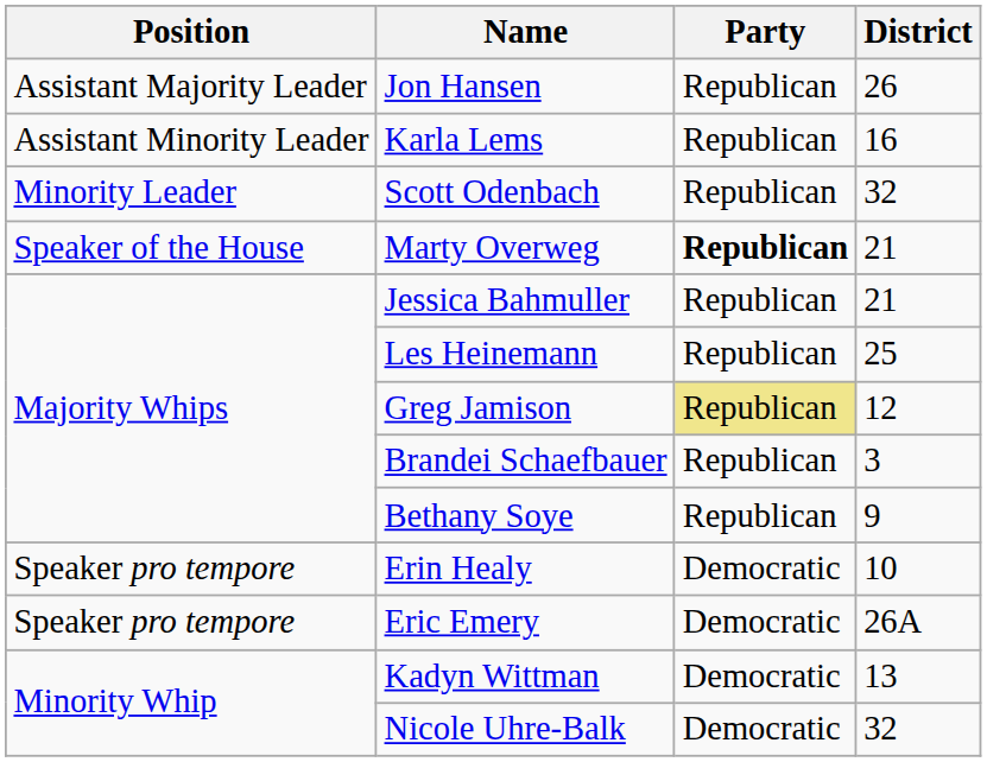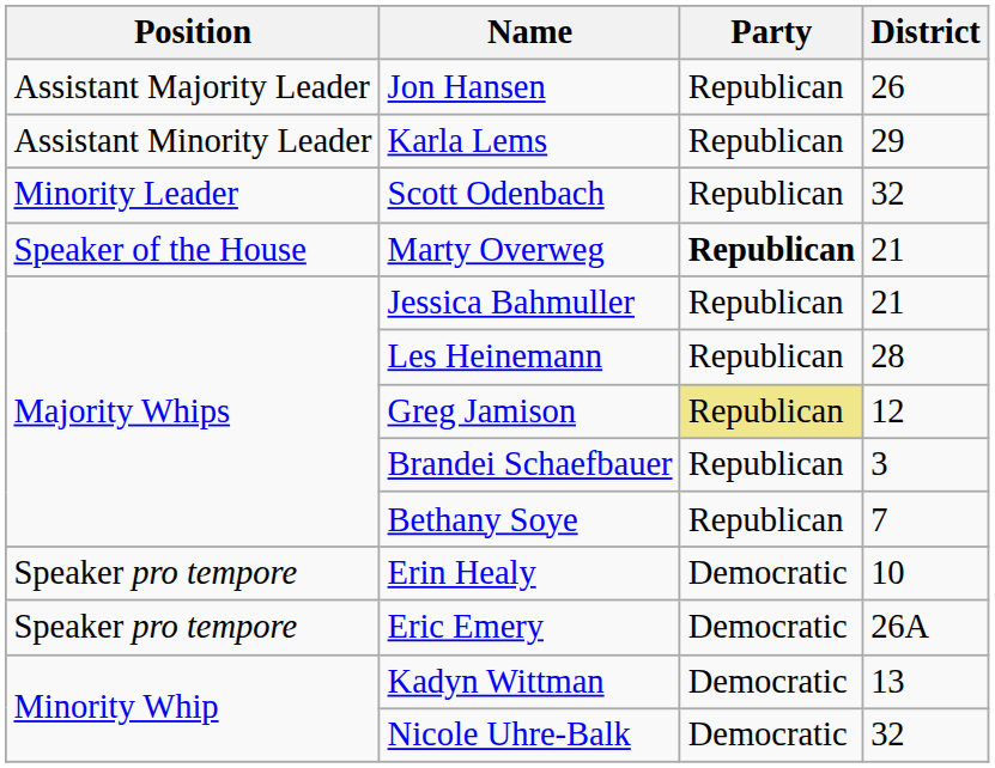 <table class=wikitable>
 <tr>
 <th>Position</th>
 <th>Name</th>
 <th>Party</th>
 <th>District</th>
 </tr>
 <tr>
 <td>Assistant Majority Leader</td>
 <td><a href='#'>Jon Hansen</a></td>
 <td>Republican</td>
 <td>26</td>
 </tr>
 <tr>
 <td>Assistant Minority Leader</td>
 <td><a href='#'>Karla Lems</a></td>
 <td>Republican</td>
-<td>16</td>
+<td>29</td>
 </tr>
 <tr>
 <td><a href='#'>Minority Leader</a></td>
 <td><a href='#'>Scott Odenbach</a></td>
 <td>Republican</td>
 <td>32</td>
 </tr>
 <tr>
 <td><a href='#'>Speaker of the House</a></td>
 <td><a href='#'>Marty Overweg</a></td>
 <td><strong>Republican</strong></td>
 <td>21</td>
 </tr>
 <tr>
 <td rowspan=5><a href='#'>Majority Whips</a></td>
 <td><a href='#'>Jessica Bahmuller</a></td>
 <td>Republican</td>
 <td>21</td>
 </tr>
 <tr>
 <td><a href='#'>Les Heinemann</a></td>
 <td>Republican</td>
-<td>25</td>
+<td>28</td>
 </tr>
 <tr>
 <td><a href='#'>Greg Jamison</a></td>
 <td style="background: khaki;">Republican</td>
 <td>12</td>
 </tr>
 <tr>
 <td><a href='#'>Brandei Schaefbauer</a></td>
 <td>Republican</td>
 <td>3</td>
 </tr>
 <tr>
 <td><a href='#'>Bethany Soye</a></td>
 <td>Republican</td>
-<td>9</td>
+<td>7</td>
 </tr>
 <tr>
 <td>Speaker <em>pro tempore</em></td>
 <td><a href='#'>Erin Healy</a></td>
 <td>Democratic</td>
 <td>10</td>
 </tr>
 <tr>
 <td>Speaker <em>pro tempore</em></td>
 <td><a href='#'>Eric Emery</a></td>
 <td>Democratic</td>
 <td>26A</td>
 </tr>
 <tr>
 <td rowspan=2><a href='#'>Minority Whip</a></td>
 <td><a href='#'>Kadyn Wittman</a></td>
 <td>Democratic</td>
 <td>13</td>
 </tr>
 <tr>
 <td><a href='#'>Nicole Uhre-Balk</a></td>
 <td>Democratic</td>
 <td>32</td>
 </tr>
 </table>
